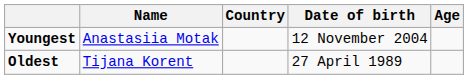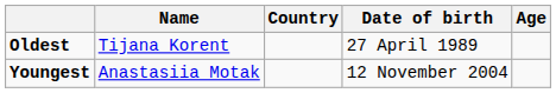 <table class="wikitable">
 <tr>
 <th></th>
 <th><strong>Name</strong></th>
 <th><strong>Country</strong></th>
 <th><strong>Date of birth</strong></th>
 <th><strong>Age</strong></th>
 </tr>
 <tr>
+<td><strong>Oldest</strong></td>
+<td><a href='#'>Tijana Korent</a></td>
+<td></td>
+<td>27 April 1989</td>
+<td></td>
+</tr>
+<tr>
 <td><strong>Youngest</strong></td>
 <td><a href='#'>Anastasiia Motak</a></td>
 <td></td>
 <td>12 November 2004</td>
 <td></td>
 </tr>
-<tr>
-<td><strong>Oldest</strong></td>
-<td><a href='#'>Tijana Korent</a></td>
-<td></td>
-<td>27 April 1989</td>
-<td></td>
-</tr>
 </table>
